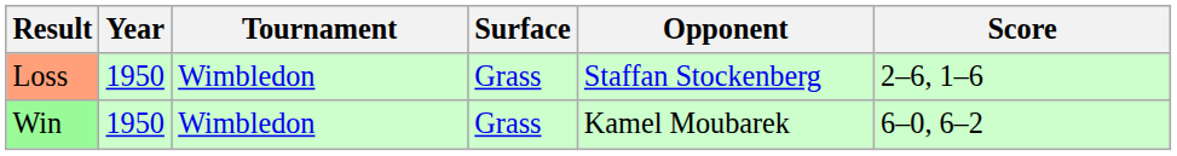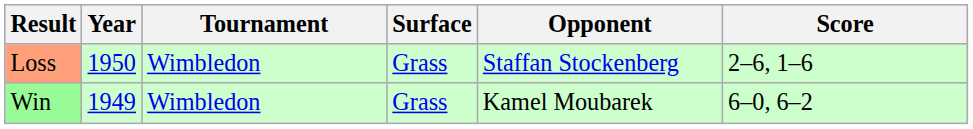 <table class="sortable wikitable" style=font-size:97%>
 <tr>
 <th>Result</th>
 <th>Year</th>
 <th width=150>Tournament</th>
 <th>Surface</th>
 <th width=150>Opponent</th>
 <th width=150>Score</th>
 </tr>
 <tr style="background:#ccffcc;">
 <td style="background:#ffa07a;">Loss</td>
 <td><a href='#'>1950</a></td>
 <td><a href='#'>Wimbledon</a></td>
 <td><a href='#'>Grass</a></td>
 <td> <a href='#'>Staffan Stockenberg</a></td>
 <td>2–6, 1–6</td>
 </tr>
 <tr style="background:#ccffcc;">
 <td style="background:#98fb98;">Win</td>
-<td><a href='#'>1950</a></td>
+<td><a href='#'>1949</a></td>
 <td><a href='#'>Wimbledon</a></td>
 <td><a href='#'>Grass</a></td>
 <td> Kamel Moubarek</td>
 <td>6–0, 6–2</td>
 </tr>
 </table>
